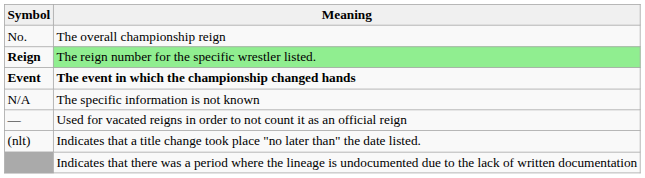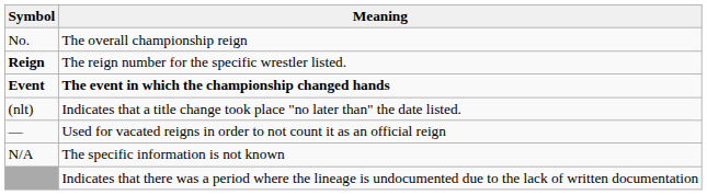 <table class="wikitable">
 <tr>
 <th style="background: #f0f0f0;">Symbol</th>
 <th style="background: #f0f0f0;">Meaning</th>
 </tr>
 <tr>
 <td>No.</td>
 <td>The overall championship reign</td>
 </tr>
 <tr>
 <td><strong>Reign</strong></td>
-<td style="background: lightgreen;">The reign number for the specific wrestler listed.</td>
+<td>The reign number for the specific wrestler listed.</td>
 </tr>
 <tr>
 <td><strong>Event</strong></td>
 <td><strong>The event in which the championship changed hands</strong></td>
 </tr>
 <tr>
-<td>N/A</td>
-<td>The specific information is not known</td>
+<td>(nlt)</td>
+<td>Indicates that a title change took place "no later than" the date listed.</td>
 </tr>
 <tr>
 <td>—</td>
 <td>Used for vacated reigns in order to not count it as an official reign</td>
 </tr>
 <tr>
-<td>(nlt)</td>
-<td>Indicates that a title change took place "no later than" the date listed.</td>
+<td>N/A</td>
+<td>The specific information is not known</td>
 </tr>
 <tr>
 <td style="background: #aaaaaa;"> </td>
 <td>Indicates that there was a period where the lineage is undocumented due to the lack of written documentation</td>
 </tr>
 </table>
